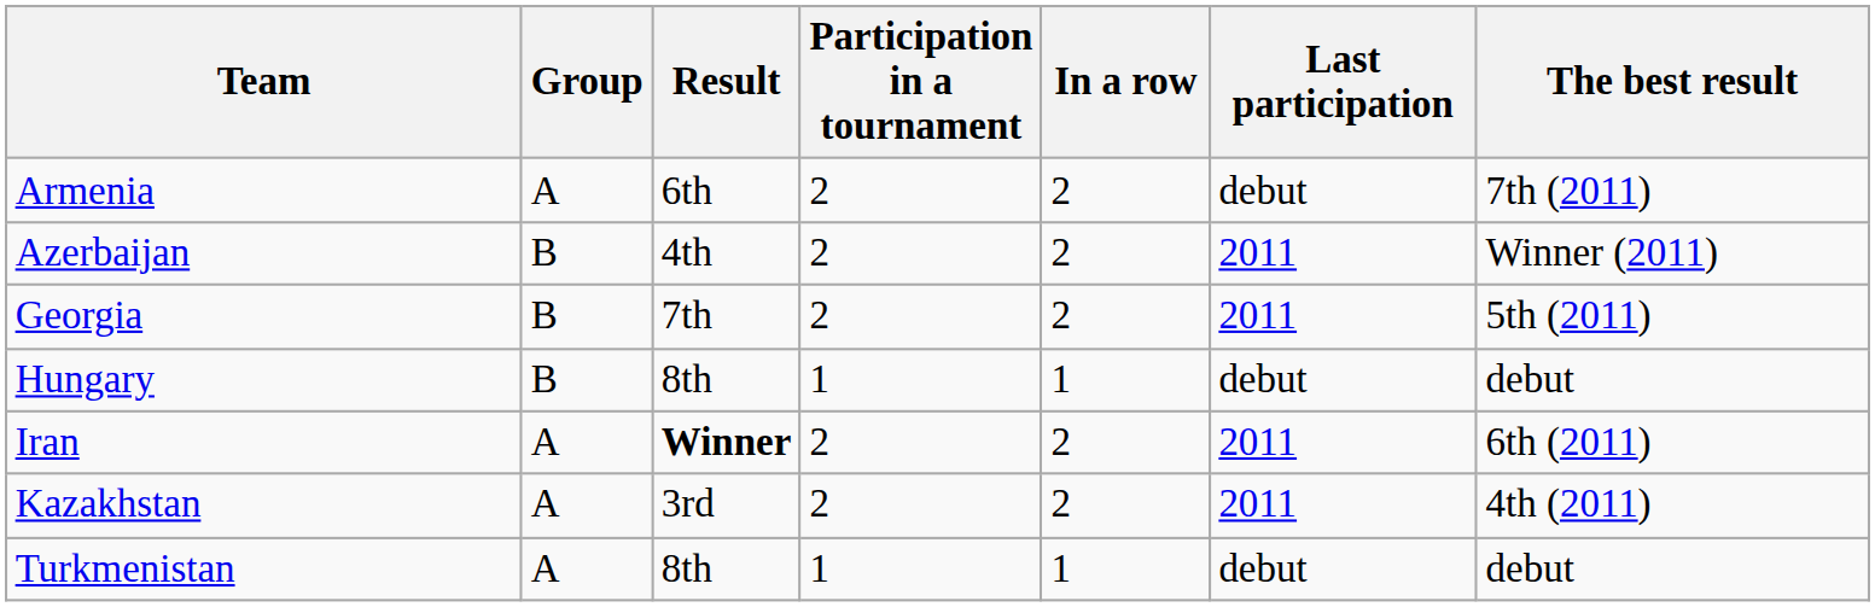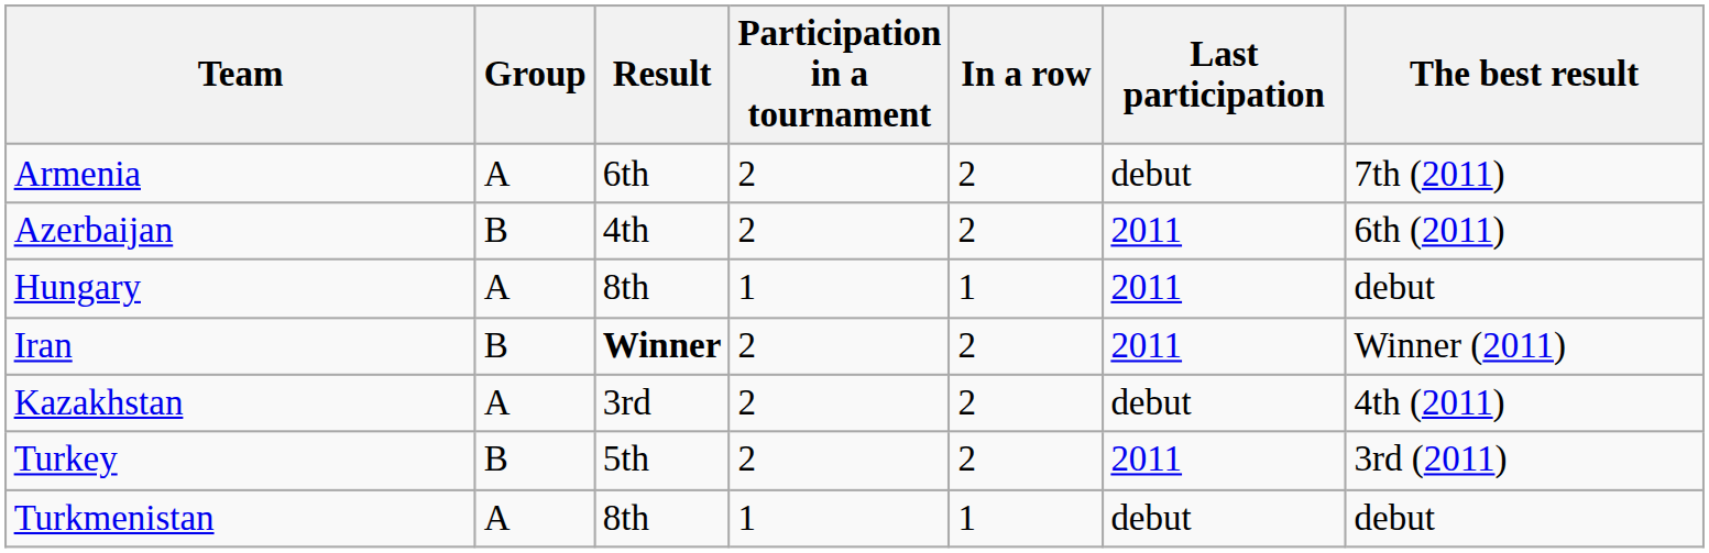 <table class="wikitable sortable">
 <tr>
 <th width=200>Team</th>
 <th width=30>Group</th>
 <th width=15>Result</th>
 <th width=80>Participation in a tournament</th>
 <th width=60>In a row</th>
 <th width=100>Last participation</th>
 <th width=150>The best result</th>
 </tr>
 <tr>
 <td> <a href='#'>Armenia</a></td>
 <td>A</td>
 <td>6th</td>
 <td>2</td>
 <td>2</td>
 <td>debut</td>
 <td>7th (<a href='#'>2011</a>)</td>
 </tr>
 <tr>
 <td> <a href='#'>Azerbaijan</a></td>
 <td>B</td>
 <td>4th</td>
 <td>2</td>
 <td>2</td>
 <td><a href='#'>2011</a></td>
-<td>Winner (<a href='#'>2011</a>)</td>
-</tr>
-<tr>
-<td> <a href='#'>Georgia</a></td>
-<td>B</td>
-<td>7th</td>
-<td>2</td>
-<td>2</td>
-<td><a href='#'>2011</a></td>
-<td>5th (<a href='#'>2011</a>)</td>
+<td>6th (<a href='#'>2011</a>)</td>
 </tr>
 <tr>
 <td> <a href='#'>Hungary</a></td>
-<td>B</td>
+<td>A</td>
 <td>8th</td>
 <td>1</td>
 <td>1</td>
-<td>debut</td>
+<td><a href='#'>2011</a></td>
 <td>debut</td>
 </tr>
 <tr>
 <td> <a href='#'>Iran</a></td>
-<td>A</td>
+<td>B</td>
 <td><strong>Winner</strong></td>
 <td>2</td>
 <td>2</td>
 <td><a href='#'>2011</a></td>
-<td>6th (<a href='#'>2011</a>)</td>
+<td>Winner (<a href='#'>2011</a>)</td>
 </tr>
 <tr>
 <td> <a href='#'>Kazakhstan</a></td>
 <td>А</td>
 <td>3rd</td>
 <td>2</td>
 <td>2</td>
+<td>debut</td>
+<td>4th (<a href='#'>2011</a>)</td>
+</tr>
+<tr>
+<td> <a href='#'>Turkey</a></td>
+<td>B</td>
+<td>5th</td>
+<td>2</td>
+<td>2</td>
 <td><a href='#'>2011</a></td>
-<td>4th (<a href='#'>2011</a>)</td>
+<td>3rd (<a href='#'>2011</a>)</td>
 </tr>
 <tr>
 <td> <a href='#'>Turkmenistan</a></td>
 <td>A</td>
 <td>8th</td>
 <td>1</td>
 <td>1</td>
 <td>debut</td>
 <td>debut</td>
 </tr>
 </table>
